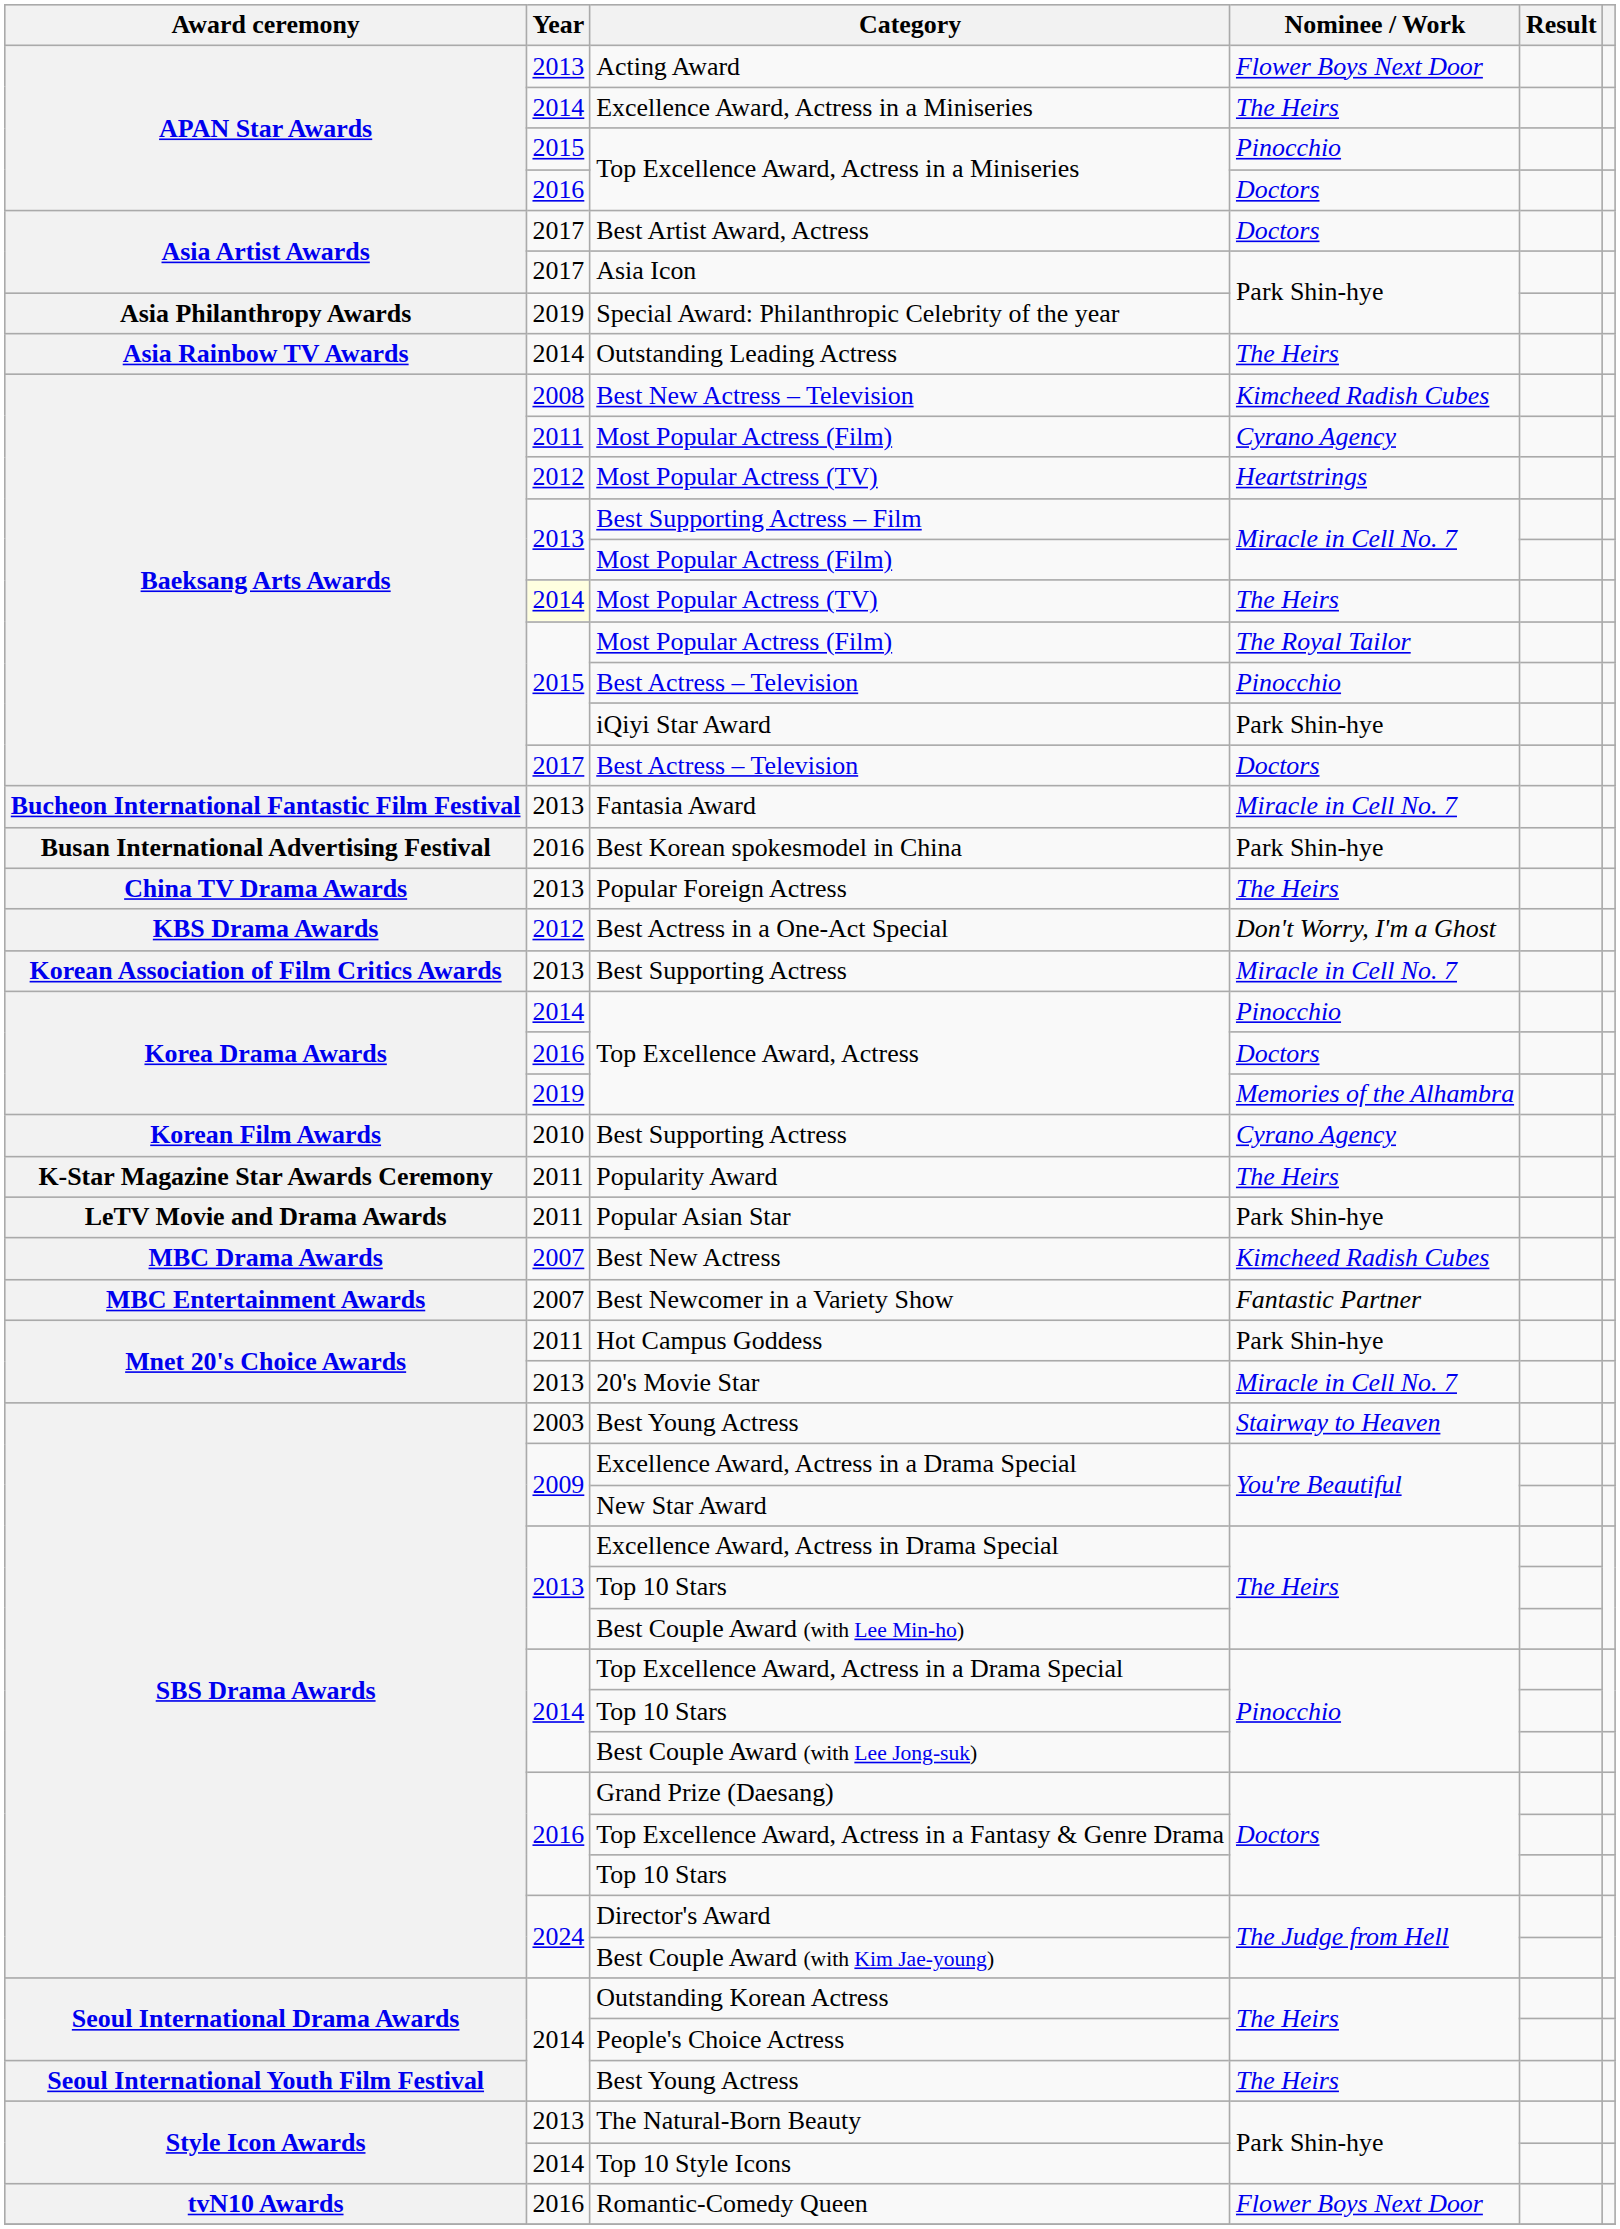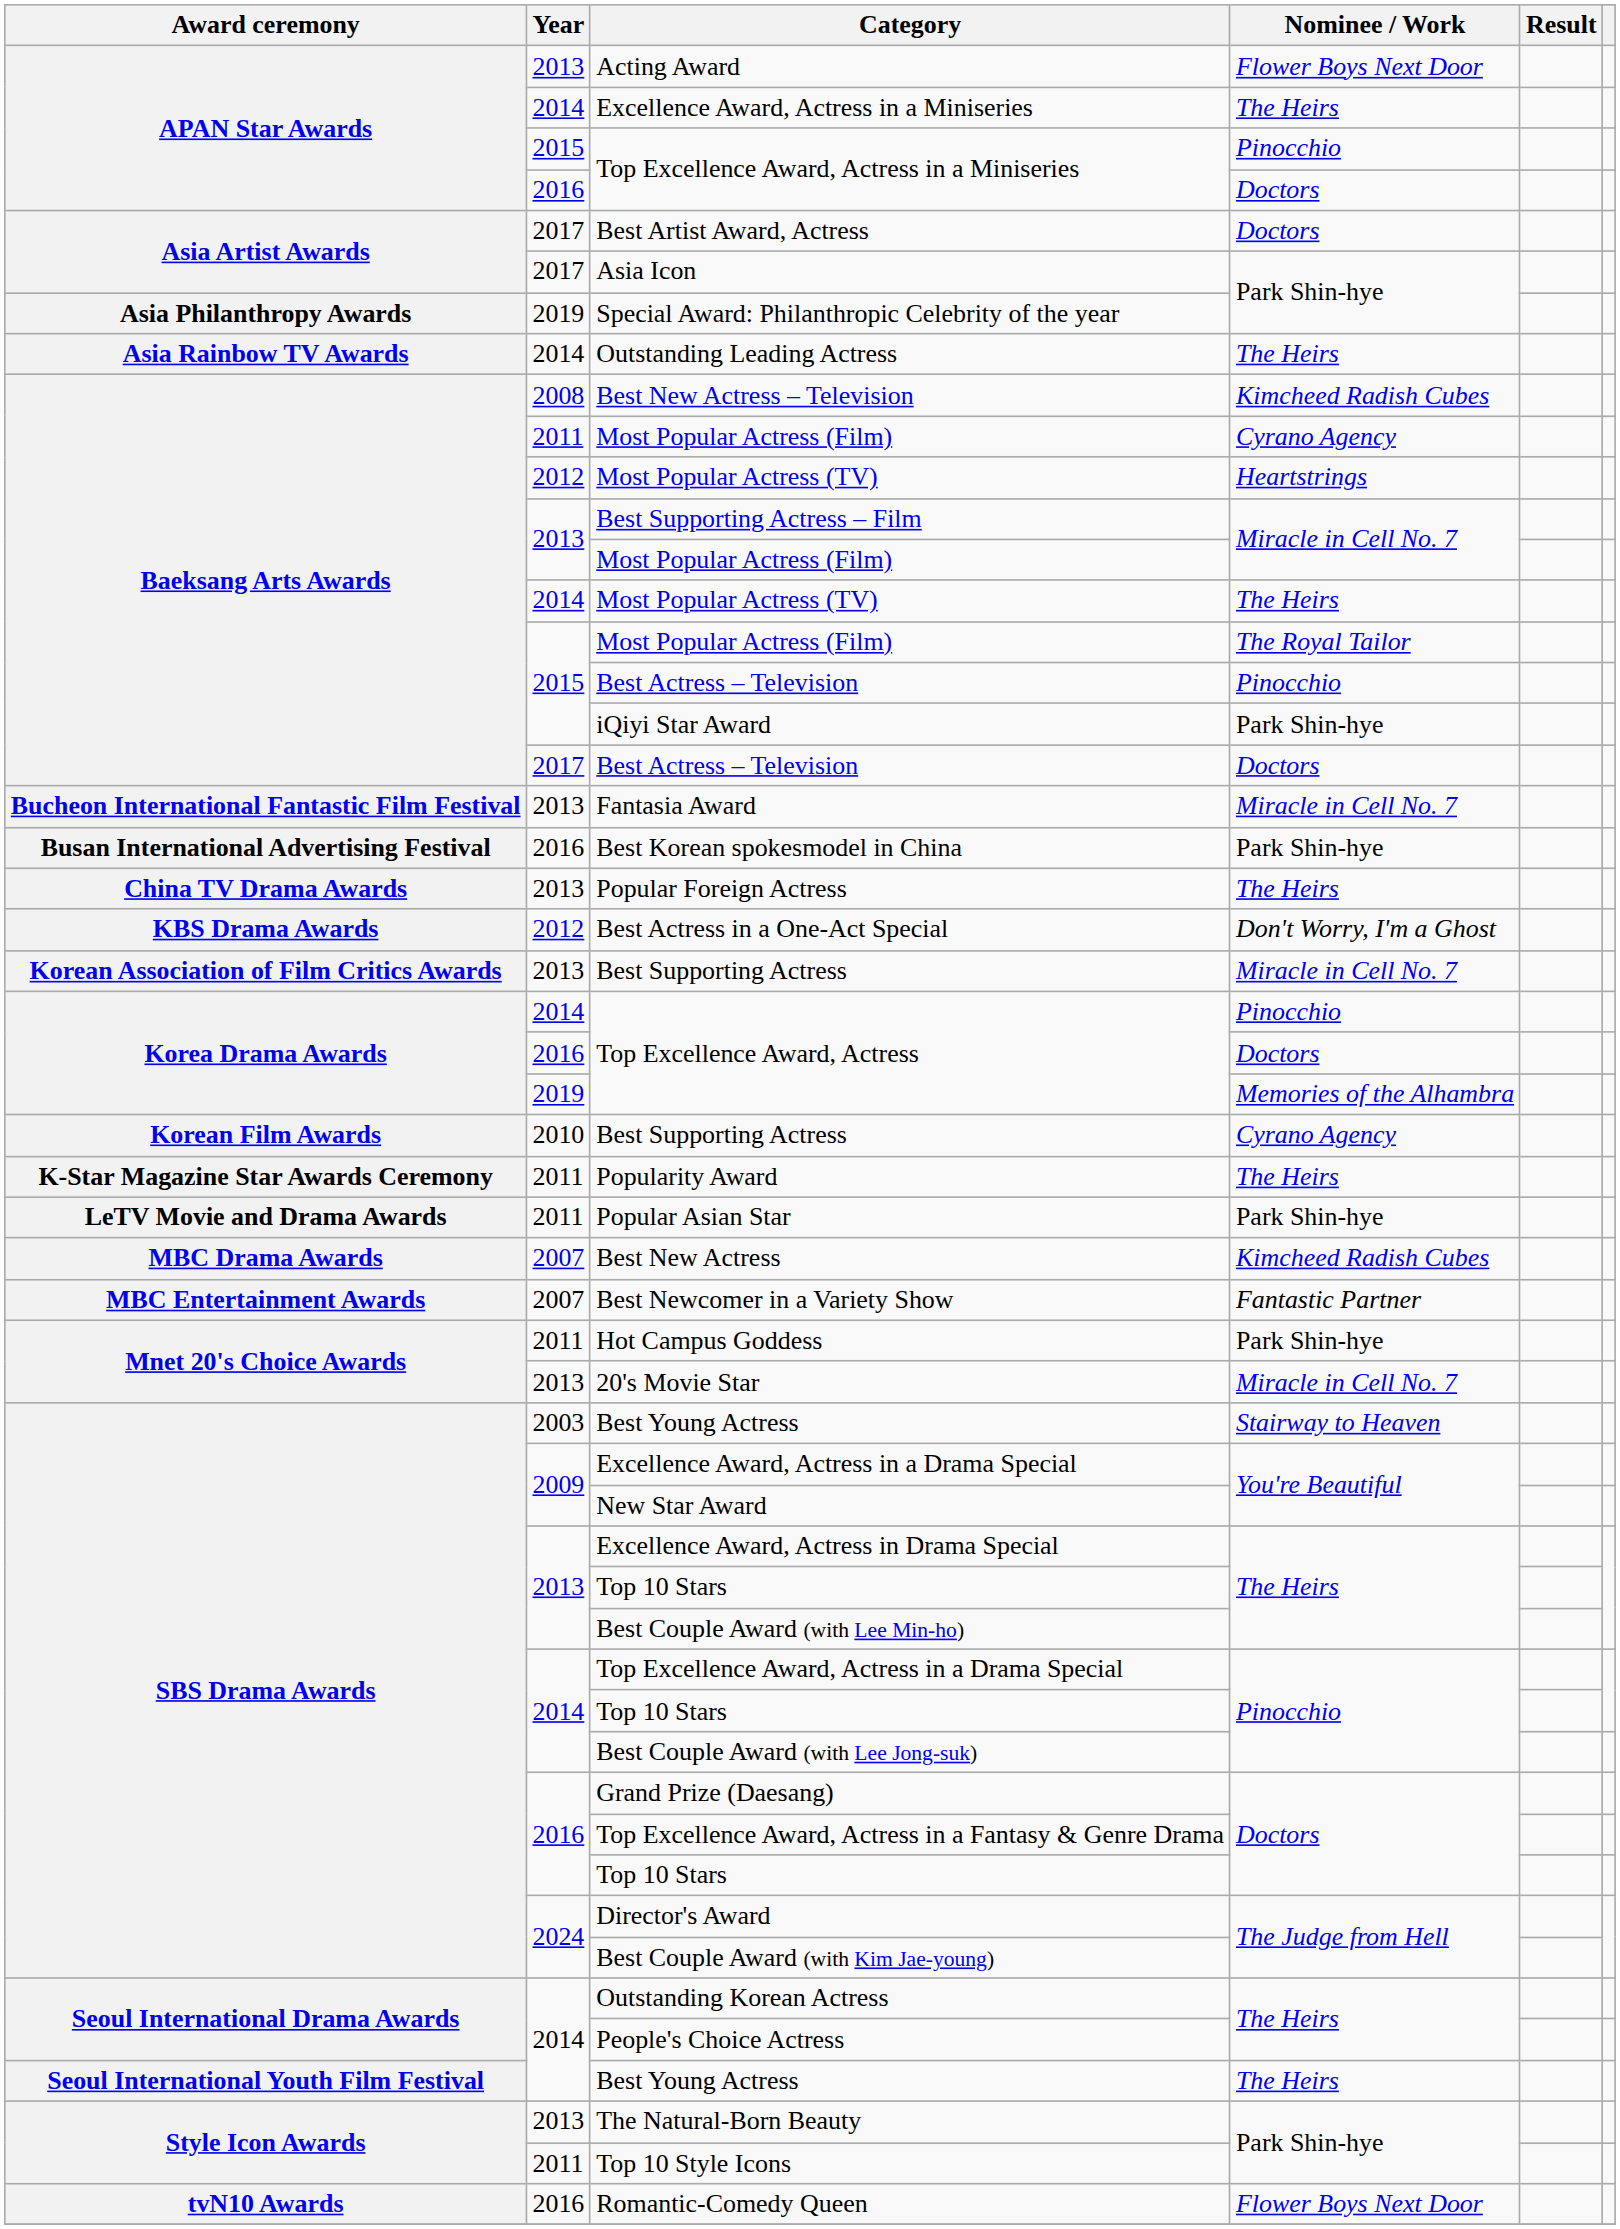 <table class="wikitable plainrowheaders sortable">
 <tr>
 <th scope="col">Award ceremony</th>
 <th scope="col">Year</th>
 <th scope="col">Category</th>
 <th scope="col">Nominee / Work</th>
 <th scope="col">Result</th>
 <th scope="col" class="unsortable"></th>
 </tr>
 <tr>
 <th scope="row"  rowspan="4"><a href='#'>APAN Star Awards</a></th>
 <td><a href='#'>2013</a></td>
 <td>Acting Award</td>
 <td><em><a href='#'>Flower Boys Next Door</a></em></td>
 <td></td>
 <td></td>
 </tr>
 <tr>
 <td><a href='#'>2014</a></td>
 <td>Excellence Award, Actress in a Miniseries</td>
 <td><em><a href='#'>The Heirs</a></em></td>
 <td></td>
 <td></td>
 </tr>
 <tr>
 <td><a href='#'>2015</a></td>
 <td rowspan=2>Top Excellence Award, Actress in a Miniseries</td>
 <td><em><a href='#'>Pinocchio</a></em></td>
 <td></td>
 <td></td>
 </tr>
 <tr>
 <td><a href='#'>2016</a></td>
 <td><em><a href='#'>Doctors</a></em></td>
 <td></td>
 <td></td>
 </tr>
 <tr>
 <th scope="row"  rowspan="2"><a href='#'>Asia Artist Awards</a></th>
 <td>2017</td>
 <td>Best Artist Award, Actress</td>
 <td><em><a href='#'>Doctors</a></em></td>
 <td></td>
 <td></td>
 </tr>
 <tr>
 <td>2017</td>
 <td>Asia Icon</td>
 <td rowspan="2">Park Shin-hye</td>
 <td></td>
 <td></td>
 </tr>
 <tr>
 <th scope="row">Asia Philanthropy Awards</th>
 <td>2019</td>
 <td>Special Award: Philanthropic Celebrity of the year</td>
 <td></td>
 <td></td>
 </tr>
 <tr>
 <th scope="row"><a href='#'>Asia Rainbow TV Awards</a></th>
 <td>2014</td>
 <td>Outstanding Leading Actress</td>
 <td><em><a href='#'>The Heirs</a></em></td>
 <td></td>
 <td></td>
 </tr>
 <tr>
 <th scope="row"  rowspan="10"><a href='#'>Baeksang Arts Awards</a></th>
 <td><a href='#'>2008</a></td>
 <td><a href='#'>Best New Actress – Television</a></td>
 <td><em><a href='#'>Kimcheed Radish Cubes</a></em></td>
 <td></td>
 <td></td>
 </tr>
 <tr>
 <td><a href='#'>2011</a></td>
 <td><a href='#'>Most Popular Actress (Film)</a></td>
 <td><em><a href='#'>Cyrano Agency</a></em></td>
 <td></td>
 <td></td>
 </tr>
 <tr>
 <td><a href='#'>2012</a></td>
 <td><a href='#'>Most Popular Actress (TV)</a></td>
 <td><em><a href='#'>Heartstrings</a></em></td>
 <td></td>
 <td></td>
 </tr>
 <tr>
 <td rowspan=2><a href='#'>2013</a></td>
 <td><a href='#'>Best Supporting Actress – Film</a></td>
 <td rowspan=2><em><a href='#'>Miracle in Cell No. 7</a></em></td>
 <td></td>
 <td></td>
 </tr>
 <tr>
 <td><a href='#'>Most Popular Actress (Film)</a></td>
 <td></td>
 <td></td>
 </tr>
 <tr>
-<td style="background: lightyellow;"><a href='#'>2014</a></td>
+<td><a href='#'>2014</a></td>
 <td><a href='#'>Most Popular Actress (TV)</a></td>
 <td><em><a href='#'>The Heirs</a></em></td>
 <td></td>
 <td></td>
 </tr>
 <tr>
 <td rowspan=3><a href='#'>2015</a></td>
 <td><a href='#'>Most Popular Actress (Film)</a></td>
 <td><em><a href='#'>The Royal Tailor</a></em></td>
 <td></td>
 <td></td>
 </tr>
 <tr>
 <td><a href='#'>Best Actress – Television</a></td>
 <td><em><a href='#'>Pinocchio</a></em></td>
 <td></td>
 <td></td>
 </tr>
 <tr>
 <td>iQiyi Star Award</td>
 <td>Park Shin-hye</td>
 <td></td>
 <td></td>
 </tr>
 <tr>
 <td><a href='#'>2017</a></td>
 <td><a href='#'>Best Actress – Television</a></td>
 <td><em><a href='#'>Doctors</a></em></td>
 <td></td>
 <td></td>
 </tr>
 <tr>
 <th scope="row"><a href='#'>Bucheon International Fantastic Film Festival</a></th>
 <td>2013</td>
 <td>Fantasia Award</td>
 <td><em><a href='#'>Miracle in Cell No. 7</a></em></td>
 <td></td>
 <td></td>
 </tr>
 <tr>
 <th scope="row">Busan International Advertising Festival</th>
 <td>2016</td>
 <td>Best Korean spokesmodel in China</td>
 <td>Park Shin-hye</td>
 <td></td>
 <td></td>
 </tr>
 <tr>
 <th scope="row"><a href='#'>China TV Drama Awards</a></th>
 <td>2013</td>
 <td>Popular Foreign Actress</td>
 <td><em><a href='#'>The Heirs</a></em></td>
 <td></td>
 <td></td>
 </tr>
 <tr>
 <th scope="row"><a href='#'>KBS Drama Awards</a></th>
 <td><a href='#'>2012</a></td>
 <td>Best Actress in a One-Act Special</td>
 <td><em>Don't Worry, I'm a Ghost</em></td>
 <td></td>
 <td></td>
 </tr>
 <tr>
 <th scope="row"><a href='#'>Korean Association of Film Critics Awards</a></th>
 <td>2013</td>
 <td>Best Supporting Actress</td>
 <td><em><a href='#'>Miracle in Cell No. 7</a></em></td>
 <td></td>
 <td></td>
 </tr>
 <tr>
 <th scope="row"  rowspan="3"><a href='#'>Korea Drama Awards</a></th>
 <td><a href='#'>2014</a></td>
 <td rowspan=3>Top Excellence Award, Actress</td>
 <td><em><a href='#'>Pinocchio</a></em></td>
 <td></td>
 <td></td>
 </tr>
 <tr>
 <td><a href='#'>2016</a></td>
 <td><em><a href='#'>Doctors</a></em></td>
 <td></td>
 <td></td>
 </tr>
 <tr>
 <td><a href='#'>2019</a></td>
 <td><em><a href='#'>Memories of the Alhambra</a></em></td>
 <td></td>
 <td></td>
 </tr>
 <tr>
 <th scope="row"><a href='#'>Korean Film Awards</a></th>
 <td>2010</td>
 <td>Best Supporting Actress</td>
 <td><em><a href='#'>Cyrano Agency</a></em></td>
 <td></td>
 <td></td>
 </tr>
 <tr>
 <th scope="row">K-Star Magazine Star Awards Ceremony</th>
 <td>2011</td>
 <td>Popularity Award</td>
 <td><em><a href='#'>The Heirs</a></em></td>
 <td></td>
 <td></td>
 </tr>
 <tr>
 <th scope="row">LeTV Movie and Drama Awards</th>
 <td>2011</td>
 <td>Popular Asian Star</td>
 <td>Park Shin-hye</td>
 <td></td>
 <td></td>
 </tr>
 <tr>
 <th scope="row"><a href='#'>MBC Drama Awards</a></th>
 <td><a href='#'>2007</a></td>
 <td>Best New Actress</td>
 <td rowspan=1><em><a href='#'>Kimcheed Radish Cubes</a></em></td>
 <td></td>
 <td></td>
 </tr>
 <tr>
 <th scope="row"><a href='#'>MBC Entertainment Awards</a></th>
 <td>2007</td>
 <td>Best Newcomer in a Variety Show</td>
 <td><em>Fantastic Partner</em></td>
 <td></td>
 <td></td>
 </tr>
 <tr>
 <th scope="row"  rowspan="2"><a href='#'>Mnet 20's Choice Awards</a></th>
 <td>2011</td>
 <td>Hot Campus Goddess</td>
 <td>Park Shin-hye</td>
 <td></td>
 <td></td>
 </tr>
 <tr>
 <td>2013</td>
 <td>20's Movie Star</td>
 <td><em><a href='#'>Miracle in Cell No. 7</a></em></td>
 <td></td>
 <td></td>
 </tr>
 <tr>
 <th scope="row"  rowspan="14"><a href='#'>SBS Drama Awards</a></th>
 <td>2003</td>
 <td>Best Young Actress</td>
 <td><em><a href='#'>Stairway to Heaven</a></em></td>
 <td></td>
 <td></td>
 </tr>
 <tr>
 <td rowspan=2><a href='#'>2009</a></td>
 <td>Excellence Award, Actress in a Drama Special</td>
 <td rowspan=2><em><a href='#'>You're Beautiful</a></em></td>
 <td></td>
 <td></td>
 </tr>
 <tr>
 <td>New Star Award</td>
 <td></td>
 <td></td>
 </tr>
 <tr>
 <td rowspan=3><a href='#'>2013</a></td>
 <td>Excellence Award, Actress in Drama Special</td>
 <td rowspan=3><em><a href='#'>The Heirs</a></em></td>
 <td></td>
 <td rowspan=3></td>
 </tr>
 <tr>
 <td>Top 10 Stars</td>
 <td></td>
 </tr>
 <tr>
 <td>Best Couple Award <small>(with <a href='#'>Lee Min-ho</a>)</small></td>
 <td></td>
 </tr>
 <tr>
 <td rowspan=3><a href='#'>2014</a></td>
 <td>Top Excellence Award, Actress in a Drama Special</td>
 <td rowspan=3><em><a href='#'>Pinocchio</a></em></td>
 <td></td>
 <td rowspan=2></td>
 </tr>
 <tr>
 <td>Top 10 Stars</td>
 <td></td>
 </tr>
 <tr>
 <td>Best Couple Award <small>(with <a href='#'>Lee Jong-suk</a>)</small></td>
 <td></td>
 <td></td>
 </tr>
 <tr>
 <td rowspan="3"><a href='#'>2016</a></td>
 <td>Grand Prize (Daesang)</td>
 <td rowspan=3><em><a href='#'>Doctors</a></em></td>
 <td></td>
 <td></td>
 </tr>
 <tr>
 <td>Top Excellence Award, Actress in a Fantasy & Genre Drama</td>
 <td></td>
 <td></td>
 </tr>
 <tr>
 <td>Top 10 Stars</td>
 <td></td>
 <td></td>
 </tr>
 <tr>
 <td rowspan="2"><a href='#'>2024</a></td>
 <td>Director's Award</td>
 <td rowspan=2><em><a href='#'>The Judge from Hell</a></em></td>
 <td></td>
 <td rowspan=2></td>
 </tr>
 <tr>
 <td>Best Couple Award <small>(with <a href='#'>Kim Jae-young</a>)</small></td>
 <td></td>
 </tr>
 <tr>
 <th scope="row"  rowspan=2><a href='#'>Seoul International Drama Awards</a></th>
 <td rowspan=3>2014</td>
 <td>Outstanding Korean Actress</td>
 <td rowspan=2><em><a href='#'>The Heirs</a></em></td>
 <td></td>
 <td></td>
 </tr>
 <tr>
 <td>People's Choice Actress</td>
 <td></td>
 <td></td>
 </tr>
 <tr>
 <th scope="row"><a href='#'>Seoul International Youth Film Festival</a></th>
 <td>Best Young Actress</td>
 <td><em><a href='#'>The Heirs</a></em></td>
 <td></td>
 <td></td>
 </tr>
 <tr>
 <th scope="row"  rowspan="2"><a href='#'>Style Icon Awards</a></th>
 <td>2013</td>
 <td>The Natural-Born Beauty</td>
 <td rowspan="2">Park Shin-hye</td>
 <td></td>
 <td></td>
 </tr>
 <tr>
-<td>2014</td>
+<td>2011</td>
 <td>Top 10 Style Icons</td>
 <td></td>
 <td></td>
 </tr>
 <tr>
 <th scope="row"><a href='#'>tvN10 Awards</a></th>
 <td>2016</td>
 <td>Romantic-Comedy Queen</td>
 <td><em><a href='#'>Flower Boys Next Door</a></em></td>
 <td></td>
 <td></td>
 </tr>
 <tr>
 </tr>
 </table>
